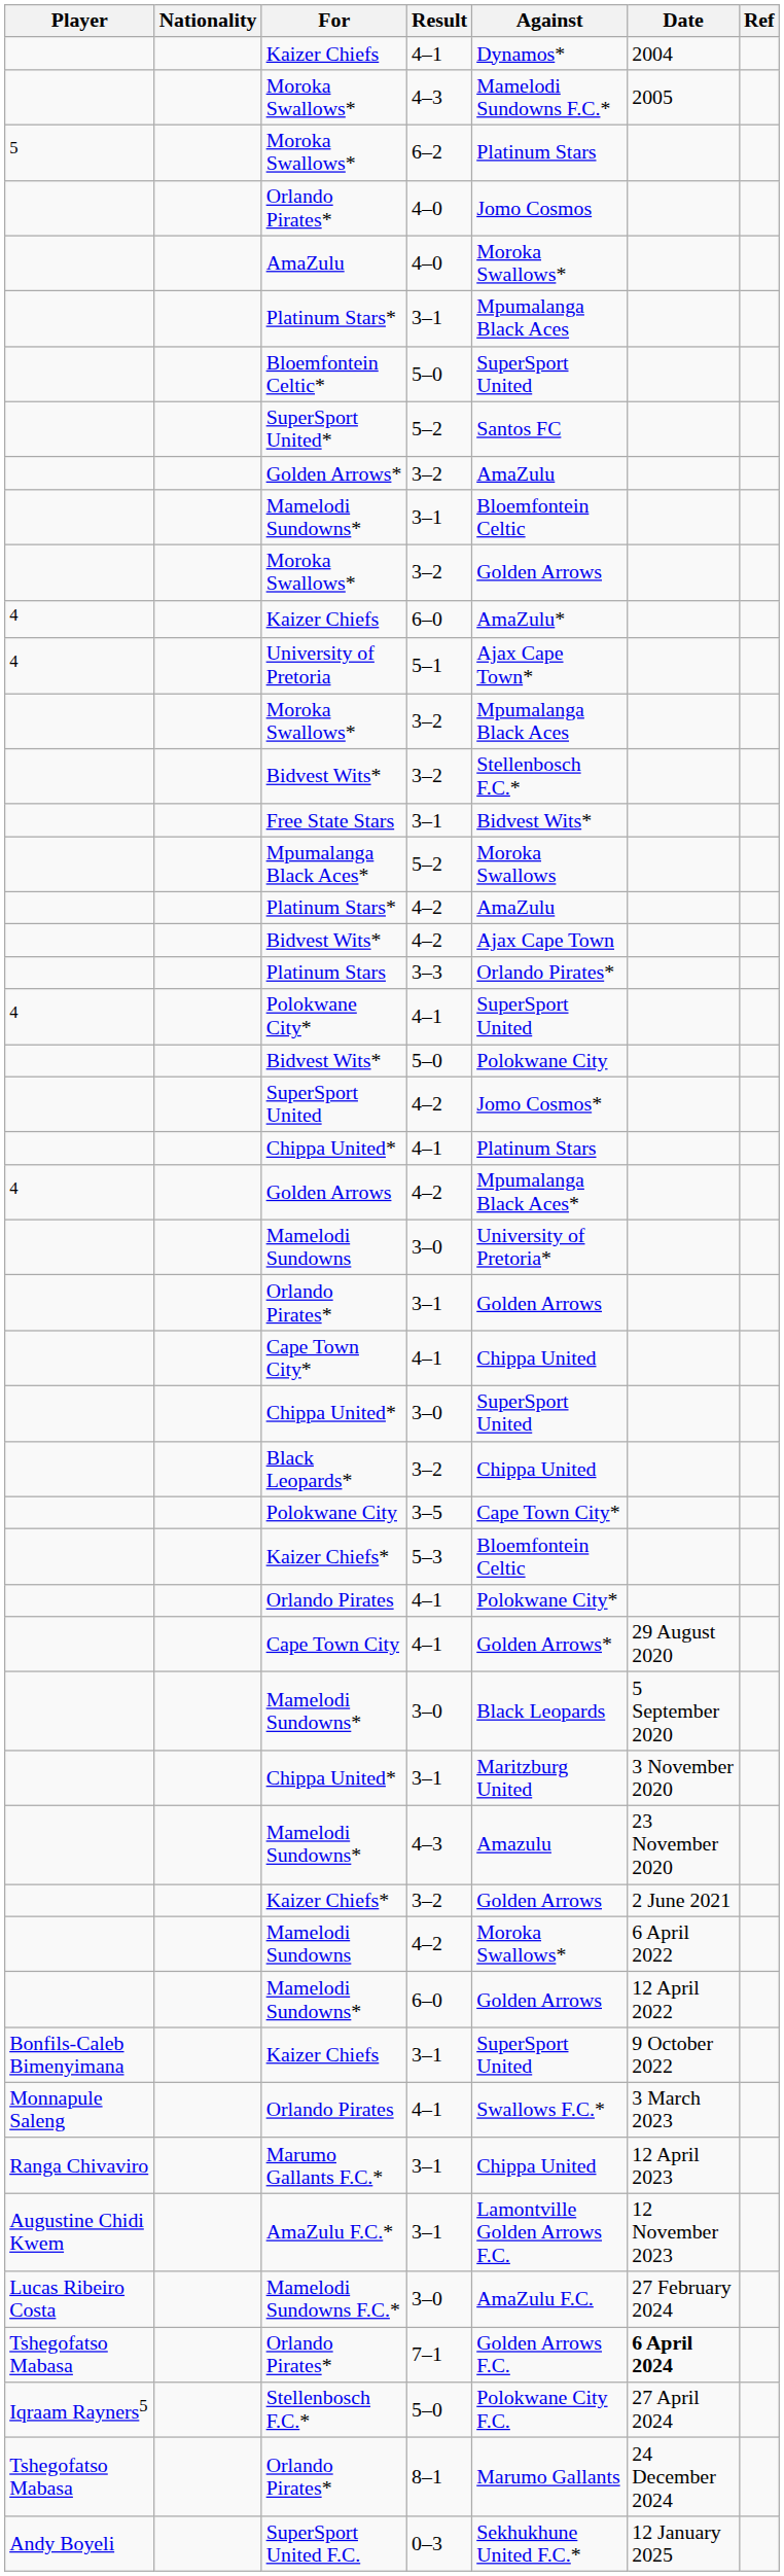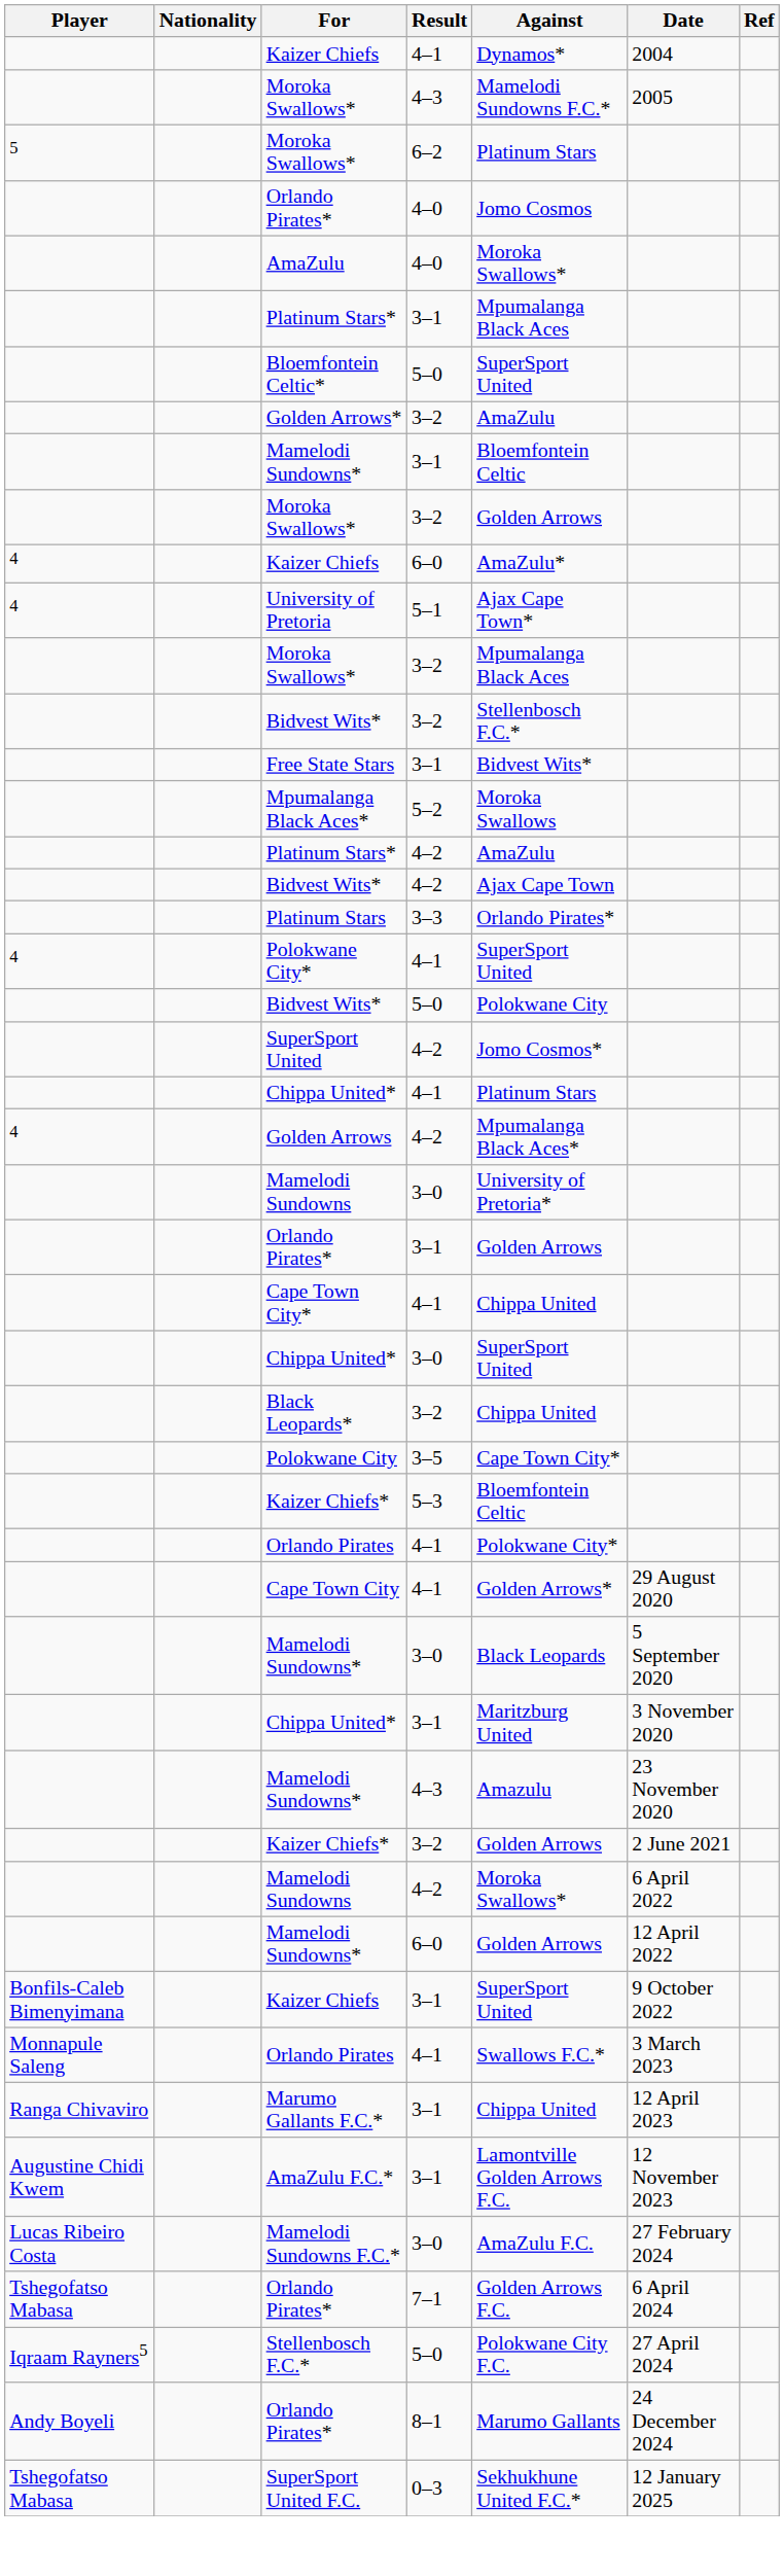 <table class="wikitable sortable plainrowheaders">
 <tr>
 <th scope="col">Player</th>
 <th scope="col">Nationality</th>
 <th scope="col">For</th>
 <th scope="col" align="center">Result</th>
 <th scope="col">Against</th>
 <th scope="col">Date</th>
 <th scope="col" class="unsortable" align="center">Ref</th>
 </tr>
 <tr>
 <td></td>
 <td></td>
 <td><a href='#'>Kaizer Chiefs</a></td>
 <td>4–1</td>
 <td><a href='#'>Dynamos</a>*</td>
 <td>2004</td>
 <td></td>
 </tr>
 <tr>
 <td></td>
 <td></td>
 <td><a href='#'>Moroka Swallows</a>*</td>
 <td>4–3</td>
 <td><a href='#'>Mamelodi Sundowns F.C.</a>*</td>
 <td>2005</td>
 <td></td>
 </tr>
 <tr>
 <td><sup>5</sup></td>
 <td></td>
 <td><a href='#'>Moroka Swallows</a>*</td>
 <td>6–2</td>
 <td><a href='#'>Platinum Stars</a></td>
 <td></td>
 <td></td>
 </tr>
 <tr>
 <td></td>
 <td></td>
 <td><a href='#'>Orlando Pirates</a>*</td>
 <td>4–0</td>
 <td><a href='#'>Jomo Cosmos</a></td>
 <td></td>
 <td></td>
 </tr>
 <tr>
 <td></td>
 <td></td>
 <td><a href='#'>AmaZulu</a></td>
 <td>4–0</td>
 <td><a href='#'>Moroka Swallows</a>*</td>
 <td></td>
 <td></td>
 </tr>
 <tr>
 <td></td>
 <td></td>
 <td><a href='#'>Platinum Stars</a>*</td>
 <td>3–1</td>
 <td><a href='#'>Mpumalanga Black Aces</a></td>
 <td></td>
 <td></td>
 </tr>
 <tr>
 <td></td>
 <td></td>
 <td><a href='#'>Bloemfontein Celtic</a>*</td>
 <td>5–0</td>
 <td><a href='#'>SuperSport United</a></td>
-<td></td>
-<td></td>
-</tr>
-<tr>
-<td></td>
-<td></td>
-<td><a href='#'>SuperSport United</a>*</td>
-<td>5–2</td>
-<td><a href='#'>Santos FC</a></td>
 <td></td>
 <td></td>
 </tr>
 <tr>
 <td></td>
 <td></td>
 <td><a href='#'>Golden Arrows</a>*</td>
 <td>3–2</td>
 <td><a href='#'>AmaZulu</a></td>
 <td></td>
 <td></td>
 </tr>
 <tr>
 <td></td>
 <td></td>
 <td><a href='#'>Mamelodi Sundowns</a>*</td>
 <td>3–1</td>
 <td><a href='#'>Bloemfontein Celtic</a></td>
 <td></td>
 <td></td>
 </tr>
 <tr>
 <td></td>
 <td></td>
 <td><a href='#'>Moroka Swallows</a>*</td>
 <td>3–2</td>
 <td><a href='#'>Golden Arrows</a></td>
 <td></td>
 <td></td>
 </tr>
 <tr>
 <td><sup>4</sup></td>
 <td></td>
 <td><a href='#'>Kaizer Chiefs</a></td>
 <td>6–0</td>
 <td><a href='#'>AmaZulu</a>*</td>
 <td></td>
 <td></td>
 </tr>
 <tr>
 <td><sup>4</sup></td>
 <td></td>
 <td><a href='#'>University of Pretoria</a></td>
 <td>5–1</td>
 <td><a href='#'>Ajax Cape Town</a>*</td>
 <td></td>
 <td></td>
 </tr>
 <tr>
 <td></td>
 <td></td>
 <td><a href='#'>Moroka Swallows</a>*</td>
 <td>3–2</td>
 <td><a href='#'>Mpumalanga Black Aces</a></td>
 <td></td>
 <td></td>
 </tr>
 <tr>
 <td></td>
 <td></td>
 <td><a href='#'>Bidvest Wits</a>*</td>
 <td>3–2</td>
 <td><a href='#'>Stellenbosch F.C.</a>*</td>
 <td></td>
 <td></td>
 </tr>
 <tr>
 <td></td>
 <td></td>
 <td><a href='#'>Free State Stars</a></td>
 <td>3–1</td>
 <td><a href='#'>Bidvest Wits</a>*</td>
 <td></td>
 <td></td>
 </tr>
 <tr>
 <td></td>
 <td></td>
 <td><a href='#'>Mpumalanga Black Aces</a>*</td>
 <td>5–2</td>
 <td><a href='#'>Moroka Swallows</a></td>
 <td></td>
 <td></td>
 </tr>
 <tr>
 <td></td>
 <td></td>
 <td><a href='#'>Platinum Stars</a>*</td>
 <td>4–2</td>
 <td><a href='#'>AmaZulu</a></td>
 <td></td>
 <td></td>
 </tr>
 <tr>
 <td></td>
 <td></td>
 <td><a href='#'>Bidvest Wits</a>*</td>
 <td>4–2</td>
 <td><a href='#'>Ajax Cape Town</a></td>
 <td></td>
 <td></td>
 </tr>
 <tr>
 <td></td>
 <td></td>
 <td><a href='#'>Platinum Stars</a></td>
 <td>3–3</td>
 <td><a href='#'>Orlando Pirates</a>*</td>
 <td></td>
 <td></td>
 </tr>
 <tr>
 <td><sup>4</sup></td>
 <td></td>
 <td><a href='#'>Polokwane City</a>*</td>
 <td>4–1</td>
 <td><a href='#'>SuperSport United</a></td>
 <td></td>
 <td></td>
 </tr>
 <tr>
 <td></td>
 <td></td>
 <td><a href='#'>Bidvest Wits</a>*</td>
 <td>5–0</td>
 <td><a href='#'>Polokwane City</a></td>
 <td></td>
 <td></td>
 </tr>
 <tr>
 <td></td>
 <td></td>
 <td><a href='#'>SuperSport United</a></td>
 <td>4–2</td>
 <td><a href='#'>Jomo Cosmos</a>*</td>
 <td></td>
 <td></td>
 </tr>
 <tr>
 <td></td>
 <td></td>
 <td><a href='#'>Chippa United</a>*</td>
 <td>4–1</td>
 <td><a href='#'>Platinum Stars</a></td>
 <td></td>
 <td></td>
 </tr>
 <tr>
 <td><sup>4</sup></td>
 <td></td>
 <td><a href='#'>Golden Arrows</a></td>
 <td>4–2</td>
 <td><a href='#'>Mpumalanga Black Aces</a>*</td>
 <td></td>
 <td></td>
 </tr>
 <tr>
 <td></td>
 <td></td>
 <td><a href='#'>Mamelodi Sundowns</a></td>
 <td>3–0</td>
 <td><a href='#'>University of Pretoria</a>*</td>
 <td></td>
 <td></td>
 </tr>
 <tr>
 <td></td>
 <td></td>
 <td><a href='#'>Orlando Pirates</a>*</td>
 <td>3–1</td>
 <td><a href='#'>Golden Arrows</a></td>
 <td></td>
 <td></td>
 </tr>
 <tr>
 <td></td>
 <td></td>
 <td><a href='#'>Cape Town City</a>*</td>
 <td>4–1</td>
 <td><a href='#'>Chippa United</a></td>
 <td></td>
 <td></td>
 </tr>
 <tr>
 <td></td>
 <td></td>
 <td><a href='#'>Chippa United</a>*</td>
 <td>3–0</td>
 <td><a href='#'>SuperSport United</a></td>
 <td></td>
 <td></td>
 </tr>
 <tr>
 <td></td>
 <td></td>
 <td><a href='#'>Black Leopards</a>*</td>
 <td>3–2</td>
 <td><a href='#'>Chippa United</a></td>
 <td></td>
 <td></td>
 </tr>
 <tr>
 <td></td>
 <td></td>
 <td><a href='#'>Polokwane City</a></td>
 <td>3–5</td>
 <td><a href='#'>Cape Town City</a>*</td>
 <td></td>
 <td></td>
 </tr>
 <tr>
 <td></td>
 <td></td>
 <td><a href='#'>Kaizer Chiefs</a>*</td>
 <td>5–3</td>
 <td><a href='#'>Bloemfontein Celtic</a></td>
 <td></td>
 <td></td>
 </tr>
 <tr>
 <td></td>
 <td></td>
 <td><a href='#'>Orlando Pirates</a></td>
 <td>4–1</td>
 <td><a href='#'>Polokwane City</a>*</td>
 <td></td>
 <td></td>
 </tr>
 <tr>
 <td></td>
 <td></td>
 <td><a href='#'>Cape Town City</a></td>
 <td>4–1</td>
 <td><a href='#'>Golden Arrows</a>*</td>
 <td>29 August 2020</td>
 <td></td>
 </tr>
 <tr>
 <td></td>
 <td></td>
 <td><a href='#'>Mamelodi Sundowns</a>*</td>
 <td>3–0</td>
 <td><a href='#'>Black Leopards</a></td>
 <td>5 September 2020</td>
 <td></td>
 </tr>
 <tr>
 <td></td>
 <td></td>
 <td><a href='#'>Chippa United</a>*</td>
 <td>3–1</td>
 <td><a href='#'>Maritzburg United</a></td>
 <td>3 November 2020</td>
 <td></td>
 </tr>
 <tr>
 <td></td>
 <td></td>
 <td><a href='#'>Mamelodi Sundowns</a>*</td>
 <td>4–3</td>
 <td><a href='#'>Amazulu</a></td>
 <td>23 November 2020</td>
 <td></td>
 </tr>
 <tr>
 <td></td>
 <td></td>
 <td><a href='#'>Kaizer Chiefs</a>*</td>
 <td>3–2</td>
 <td><a href='#'>Golden Arrows</a></td>
 <td>2 June 2021</td>
 <td></td>
 </tr>
 <tr>
 <td></td>
 <td></td>
 <td><a href='#'>Mamelodi Sundowns</a></td>
 <td>4–2</td>
 <td><a href='#'>Moroka Swallows</a>*</td>
 <td>6 April 2022</td>
 <td></td>
 </tr>
 <tr>
 <td></td>
 <td></td>
 <td><a href='#'>Mamelodi Sundowns</a>*</td>
 <td>6–0</td>
 <td><a href='#'>Golden Arrows</a></td>
 <td>12 April 2022</td>
 <td></td>
 </tr>
 <tr>
 <td><a href='#'>Bonfils-Caleb Bimenyimana</a></td>
 <td></td>
 <td><a href='#'>Kaizer Chiefs</a></td>
 <td>3–1</td>
 <td><a href='#'>SuperSport United</a></td>
 <td>9 October 2022</td>
 <td></td>
 </tr>
 <tr>
 <td><a href='#'>Monnapule Saleng</a></td>
 <td></td>
 <td><a href='#'>Orlando Pirates</a></td>
 <td>4–1</td>
 <td><a href='#'>Swallows F.C.</a>*</td>
 <td>3 March 2023</td>
 <td></td>
 </tr>
 <tr>
 <td><a href='#'>Ranga Chivaviro</a></td>
 <td></td>
 <td><a href='#'>Marumo Gallants F.C.</a>*</td>
 <td>3–1</td>
 <td><a href='#'>Chippa United</a></td>
 <td>12 April 2023</td>
 <td></td>
 </tr>
 <tr>
 <td><a href='#'>Augustine Chidi Kwem</a></td>
 <td></td>
 <td><a href='#'>AmaZulu F.C.</a>*</td>
 <td>3–1</td>
 <td><a href='#'>Lamontville Golden Arrows F.C.</a></td>
 <td>12 November 2023</td>
 <td></td>
 </tr>
 <tr>
 <td><a href='#'>Lucas Ribeiro Costa</a></td>
 <td></td>
 <td><a href='#'>Mamelodi Sundowns F.C.</a>*</td>
 <td>3–0</td>
 <td><a href='#'>AmaZulu F.C.</a></td>
 <td>27 February 2024</td>
 <td></td>
 </tr>
 <tr>
 <td><a href='#'>Tshegofatso Mabasa</a></td>
 <td></td>
 <td><a href='#'>Orlando Pirates</a>*</td>
 <td>7–1</td>
 <td><a href='#'>Golden Arrows F.C.</a></td>
-<td><strong>6 April 2024</strong></td>
+<td>6 April 2024</td>
 <td></td>
 </tr>
 <tr>
 <td><a href='#'>Iqraam Rayners</a><sup>5</sup></td>
 <td></td>
 <td><a href='#'>Stellenbosch F.C.</a>*</td>
 <td>5–0</td>
 <td><a href='#'>Polokwane City F.C.</a></td>
 <td>27 April 2024</td>
 <td></td>
 </tr>
 <tr>
-<td><a href='#'>Tshegofatso Mabasa</a></td>
+<td><a href='#'>Andy Boyeli</a></td>
 <td></td>
 <td><a href='#'>Orlando Pirates</a>*</td>
 <td>8–1</td>
 <td><a href='#'>Marumo Gallants</a></td>
 <td>24 December 2024</td>
 <td></td>
 </tr>
 <tr>
-<td><a href='#'>Andy Boyeli</a></td>
+<td><a href='#'>Tshegofatso Mabasa</a></td>
 <td></td>
 <td><a href='#'>SuperSport United F.C.</a></td>
 <td>0–3</td>
 <td><a href='#'>Sekhukhune United F.C.</a>*</td>
 <td>12 January 2025</td>
 <td></td>
 </tr>
 </table>
